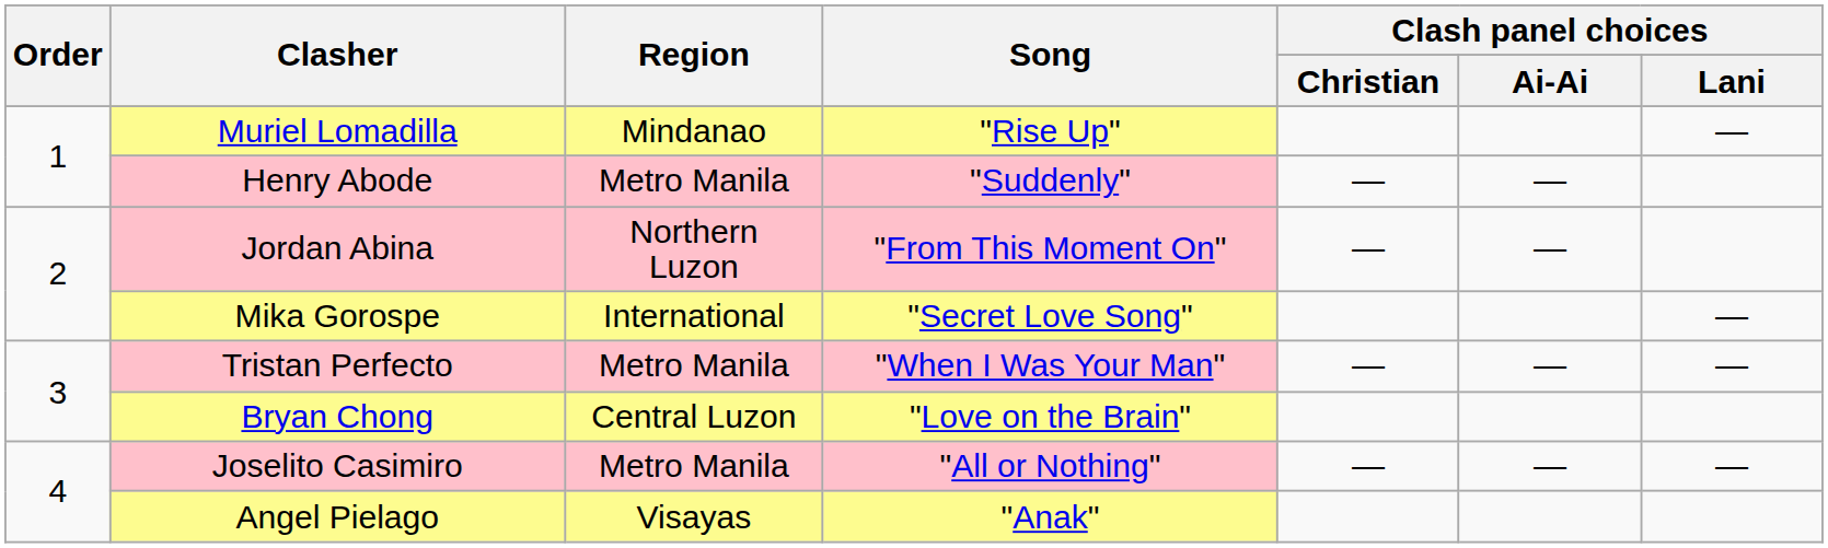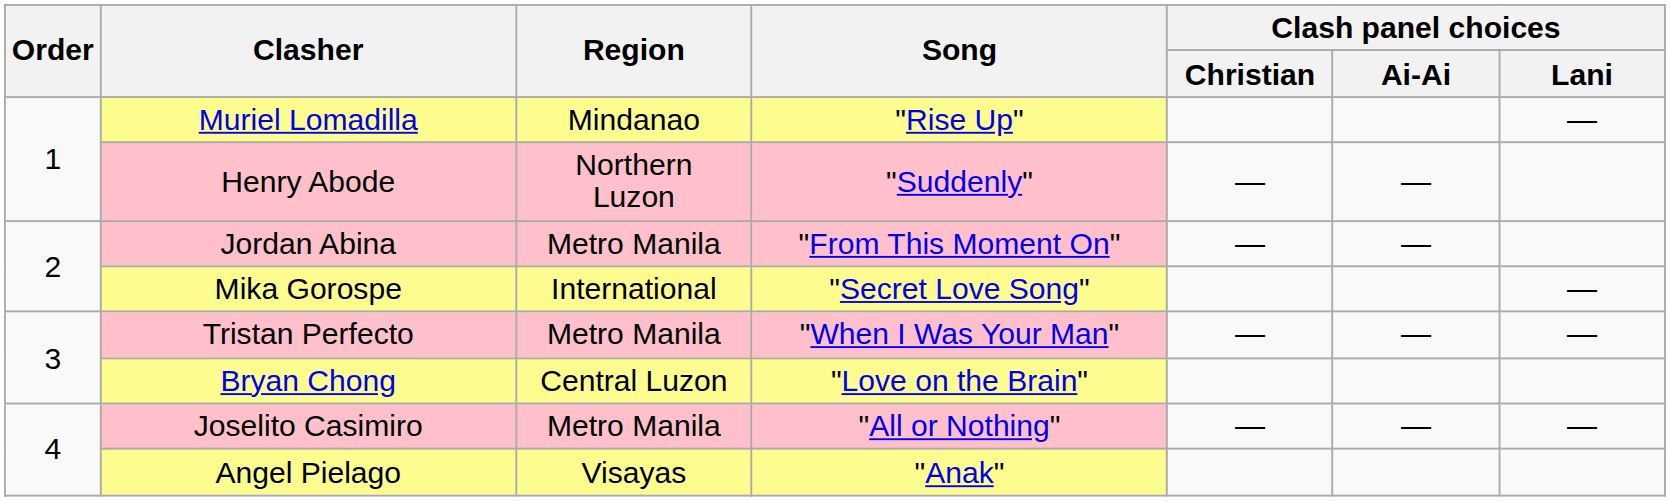 <table class="wikitable" style="text-align:center; line-height:17px; width:100%;">
 <tr>
 <th rowspan="2" width="5%">Order</th>
 <th rowspan="2" width="25%">Clasher</th>
 <th rowspan="2">Region</th>
 <th rowspan="2" width="25%">Song</th>
 <th colspan="3" width="30%">Clash panel choices</th>
 </tr>
 <tr>
 <th width="10%">Christian</th>
 <th width="10%">Ai-Ai</th>
 <th width="10%">Lani</th>
 </tr>
 <tr>
 <td rowspan="2">1</td>
 <td style="background:#fdfc8f;"><a href='#'>Muriel Lomadilla</a></td>
 <td style="background:#fdfc8f;">Mindanao</td>
 <td style="background:#fdfc8f;">"<a href='#'>Rise Up</a>"</td>
 <td><strong></strong></td>
 <td><strong></strong></td>
 <td>—</td>
 </tr>
 <tr>
 <td style="background:pink;">Henry Abode</td>
-<td style="background:pink;">Metro Manila</td>
+<td style="background:pink;">Northern<br>Luzon</td>
 <td style="background:pink;">"<a href='#'>Suddenly</a>"</td>
 <td>—</td>
 <td>—</td>
 <td><strong></strong></td>
 </tr>
 <tr>
 <td rowspan="2">2</td>
 <td style="background:pink;">Jordan Abina</td>
-<td style="background:pink;">Northern<br>Luzon</td>
+<td style="background:pink;">Metro Manila</td>
 <td style="background:pink;">"<a href='#'>From This Moment On</a>"</td>
 <td>—</td>
 <td>—</td>
 <td><strong></strong></td>
 </tr>
 <tr>
 <td style="background:#fdfc8f;">Mika Gorospe</td>
 <td style="background:#fdfc8f;">International</td>
 <td style="background:#fdfc8f;">"<a href='#'>Secret Love Song</a>"</td>
 <td><strong></strong></td>
 <td><strong></strong></td>
 <td>—</td>
 </tr>
 <tr>
 <td rowspan="2">3</td>
 <td style="background:pink;">Tristan Perfecto</td>
 <td style="background:pink;">Metro Manila</td>
 <td style="background:pink;">"<a href='#'>When I Was Your Man</a>"</td>
 <td>—</td>
 <td>—</td>
 <td>—</td>
 </tr>
 <tr>
 <td style="background:#fdfc8f;"><a href='#'>Bryan Chong</a></td>
 <td style="background:#fdfc8f;">Central Luzon</td>
 <td style="background:#fdfc8f;">"<a href='#'>Love on the Brain</a>"</td>
 <td><strong></strong></td>
 <td><strong></strong></td>
 <td><strong></strong></td>
 </tr>
 <tr>
 <td rowspan="2">4</td>
 <td style="background:pink;">Joselito Casimiro</td>
 <td style="background:pink;">Metro Manila</td>
 <td style="background:pink;">"<a href='#'>All or Nothing</a>"</td>
 <td>—</td>
 <td>—</td>
 <td>—</td>
 </tr>
 <tr>
 <td style="background:#fdfc8f;">Angel Pielago</td>
 <td style="background:#fdfc8f;">Visayas</td>
 <td style="background:#fdfc8f;">"<a href='#'>Anak</a>"</td>
 <td><strong></strong></td>
 <td><strong></strong></td>
 <td><strong></strong></td>
 </tr>
 </table>
